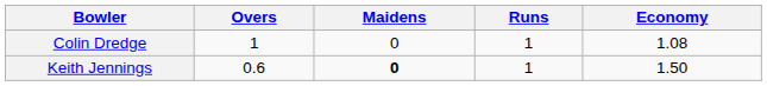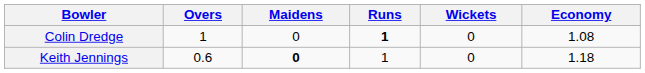 <table border="1" cellpadding="1" cellspacing="0" style="border: gray solid 1px; border-collapse: collapse; text-align: center; width: 60%;" class=wikitable>
 <tr>
 <th scope="col" width="25%"><a href='#'>Bowler</a></th>
 <th scope="col"><a href='#'>Overs</a></th>
 <th scope="col"><a href='#'>Maidens</a></th>
 <th scope="col"><a href='#'>Runs</a></th>
+<th scope="col"><a href='#'>Wickets</a></th>
 <th scope="col"><a href='#'>Economy</a></th>
 </tr>
 <tr>
 <th scope="row" style="font-weight: normal;"><a href='#'>Colin Dredge</a></th>
 <td>1</td>
 <td>0</td>
-<td>1</td>
+<td><strong>1</strong></td>
+<td>0</td>
 <td>1.08</td>
 </tr>
 <tr>
 <th scope="row" style="font-weight: normal;"><a href='#'>Keith Jennings</a></th>
 <td>0.6</td>
 <td><strong>0</strong></td>
 <td>1</td>
-<td>1.50</td>
+<td>0</td>
+<td>1.18</td>
 </tr>
 </table>
